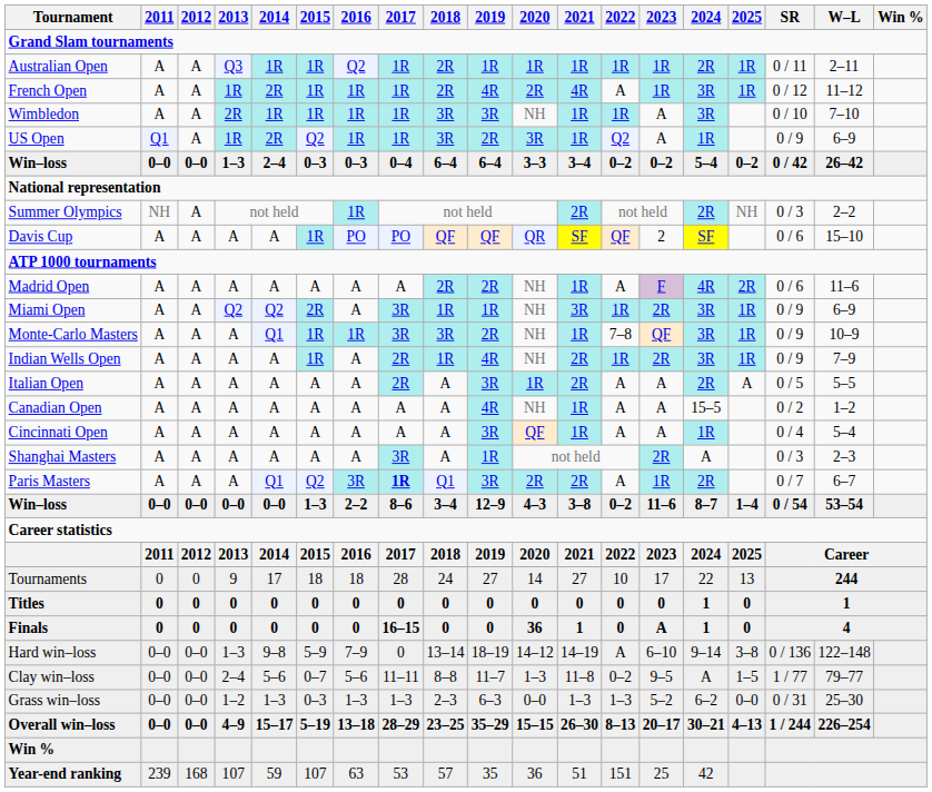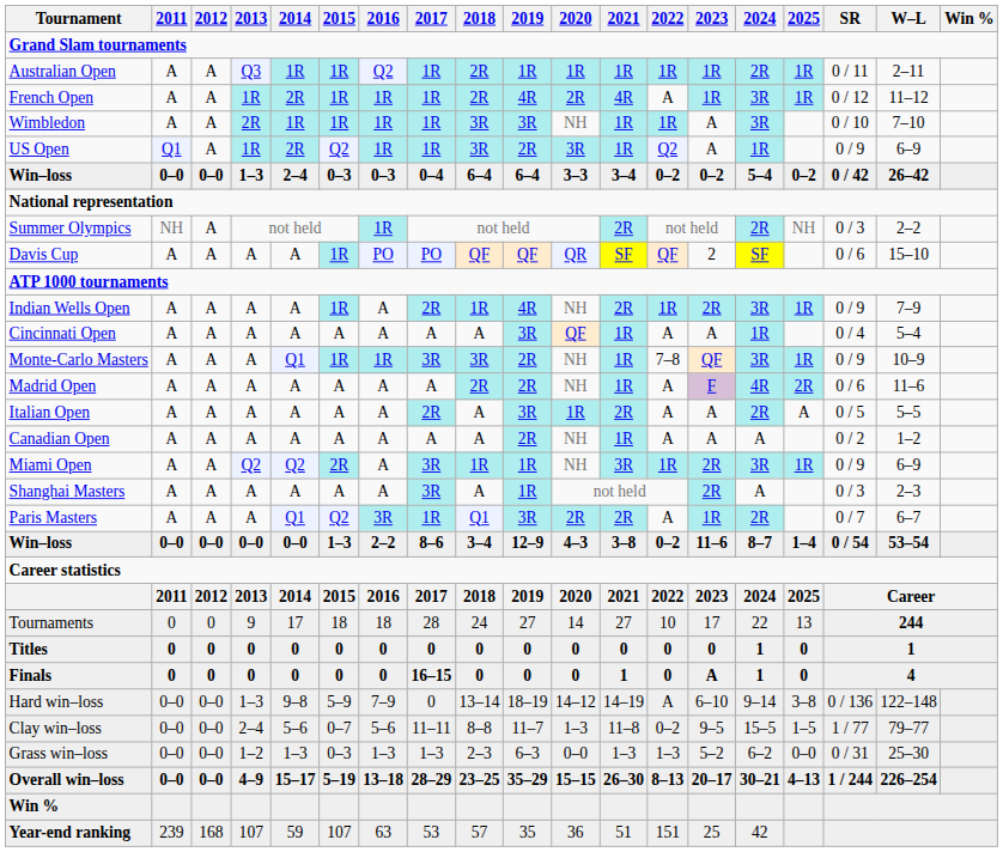 <table class="wikitable nowrap" style=text-align:center;font-size:92%>
 <tr>
 <th>Tournament</th>
 <th><a href='#'>2011</a></th>
 <th><a href='#'>2012</a></th>
 <th><a href='#'>2013</a></th>
 <th><a href='#'>2014</a></th>
 <th><a href='#'>2015</a></th>
 <th><a href='#'>2016</a></th>
 <th><a href='#'>2017</a></th>
 <th><a href='#'>2018</a></th>
 <th><a href='#'>2019</a></th>
 <th><a href='#'>2020</a></th>
 <th><a href='#'>2021</a></th>
 <th><a href='#'>2022</a></th>
 <th><a href='#'>2023</a></th>
 <th><a href='#'>2024</a></th>
 <th><a href='#'>2025</a></th>
 <th>SR</th>
 <th>W–L</th>
 <th>Win %</th>
 </tr>
 <tr>
 <td colspan="19" align="left"><strong><a href='#'>Grand Slam tournaments</a></strong></td>
 </tr>
 <tr>
 <td align=left><a href='#'>Australian Open</a></td>
 <td>A</td>
 <td>A</td>
 <td style=background:#ecf2ff><a href='#'>Q3</a></td>
 <td style=background:#afeeee><a href='#'>1R</a></td>
 <td style=background:#afeeee><a href='#'>1R</a></td>
 <td style=background:#ecf2ff><a href='#'>Q2</a></td>
 <td style=background:#afeeee><a href='#'>1R</a></td>
 <td style=background:#afeeee><a href='#'>2R</a></td>
 <td style=background:#afeeee><a href='#'>1R</a></td>
 <td style=background:#afeeee><a href='#'>1R</a></td>
 <td style=background:#afeeee><a href='#'>1R</a></td>
 <td style=background:#afeeee><a href='#'>1R</a></td>
 <td style=background:#afeeee><a href='#'>1R</a></td>
 <td style=background:#afeeee><a href='#'>2R</a></td>
 <td style=background:#afeeee><a href='#'>1R</a></td>
 <td>0 / 11</td>
 <td>2–11</td>
 <td></td>
 </tr>
 <tr>
 <td align=left><a href='#'>French Open</a></td>
 <td>A</td>
 <td>A</td>
 <td style=background:#afeeee><a href='#'>1R</a></td>
 <td style=background:#afeeee><a href='#'>2R</a></td>
 <td style=background:#afeeee><a href='#'>1R</a></td>
 <td style=background:#afeeee><a href='#'>1R</a></td>
 <td style=background:#afeeee><a href='#'>1R</a></td>
 <td style=background:#afeeee><a href='#'>2R</a></td>
 <td style=background:#afeeee><a href='#'>4R</a></td>
 <td style=background:#afeeee><a href='#'>2R</a></td>
 <td style=background:#afeeee><a href='#'>4R</a></td>
 <td>A</td>
 <td style=background:#afeeee><a href='#'>1R</a></td>
 <td style=background:#afeeee><a href='#'>3R</a></td>
 <td style=background:#afeeee><a href='#'>1R</a></td>
 <td>0 / 12</td>
 <td>11–12</td>
 <td></td>
 </tr>
 <tr>
 <td align=left><a href='#'>Wimbledon</a></td>
 <td>A</td>
 <td>A</td>
 <td style=background:#afeeee><a href='#'>2R</a></td>
 <td style=background:#afeeee><a href='#'>1R</a></td>
 <td style=background:#afeeee><a href='#'>1R</a></td>
 <td style=background:#afeeee><a href='#'>1R</a></td>
 <td style=background:#afeeee><a href='#'>1R</a></td>
 <td style=background:#afeeee><a href='#'>3R</a></td>
 <td style=background:#afeeee><a href='#'>3R</a></td>
 <td style=color:#767676>NH</td>
 <td style=background:#afeeee><a href='#'>1R</a></td>
 <td style=background:#afeeee><a href='#'>1R</a></td>
 <td>A</td>
 <td style=background:#afeeee><a href='#'>3R</a></td>
 <td></td>
 <td>0 / 10</td>
 <td>7–10</td>
 <td></td>
 </tr>
 <tr>
 <td align=left><a href='#'>US Open</a></td>
 <td style=background:#ecf2ff><a href='#'>Q1</a></td>
 <td>A</td>
 <td style=background:#afeeee><a href='#'>1R</a></td>
 <td style=background:#afeeee><a href='#'>2R</a></td>
 <td style=background:#ecf2ff><a href='#'>Q2</a></td>
 <td style=background:#afeeee><a href='#'>1R</a></td>
 <td style=background:#afeeee><a href='#'>1R</a></td>
 <td style=background:#afeeee><a href='#'>3R</a></td>
 <td style=background:#afeeee><a href='#'>2R</a></td>
 <td style=background:#afeeee><a href='#'>3R</a></td>
 <td style=background:#afeeee><a href='#'>1R</a></td>
 <td style=background:#ecf2ff><a href='#'>Q2</a></td>
 <td>A</td>
 <td style=background:#afeeee><a href='#'>1R</a></td>
 <td></td>
 <td>0 / 9</td>
 <td>6–9</td>
 <td></td>
 </tr>
 <tr style=font-weight:bold;background:#efefef>
 <td style=text-align:left>Win–loss</td>
 <td>0–0</td>
 <td>0–0</td>
 <td>1–3</td>
 <td>2–4</td>
 <td>0–3</td>
 <td>0–3</td>
 <td>0–4</td>
 <td>6–4</td>
 <td>6–4</td>
 <td>3–3</td>
 <td>3–4</td>
 <td>0–2</td>
 <td>0–2</td>
 <td>5–4</td>
 <td>0–2</td>
 <td>0 / 42</td>
 <td>26–42</td>
 <td></td>
 </tr>
 <tr>
 <td colspan="19" align="left"><strong>National representation</strong></td>
 </tr>
 <tr>
 <td align=left><a href='#'>Summer Olympics</a></td>
 <td style=color:#767676>NH</td>
 <td>A</td>
 <td colspan=3 style=color:#767676>not held</td>
 <td style=background:#afeeee><a href='#'>1R</a></td>
 <td colspan=4 style=color:#767676>not held</td>
 <td style=background:#afeeee><a href='#'>2R</a></td>
 <td colspan=2 style=color:#767676>not held</td>
 <td style=background:#afeeee><a href='#'>2R</a></td>
 <td style=color:#767676>NH</td>
 <td>0 / 3</td>
 <td>2–2</td>
 <td></td>
 </tr>
 <tr>
 <td align=left><a href='#'>Davis Cup</a></td>
 <td>A</td>
 <td>A</td>
 <td>A</td>
 <td>A</td>
 <td style=background:#afeeee><a href='#'>1R</a></td>
 <td style=background:#ecf2ff><a href='#'>PO</a></td>
 <td style=background:#ecf2ff><a href='#'>PO</a></td>
 <td style=background:#ffebcd><a href='#'>QF</a></td>
 <td style=background:#ffebcd><a href='#'>QF</a></td>
 <td style=background:#ecf2ff><a href='#'>QR</a></td>
 <td style=background:yellow><a href='#'>SF</a></td>
 <td style=background:#ffebcd><a href='#'>QF</a></td>
 <td>2</td>
 <td style=background:yellow><a href='#'>SF</a></td>
 <td></td>
 <td>0 / 6</td>
 <td>15–10</td>
 <td></td>
 </tr>
 <tr>
 <td colspan="19" align="left"><strong><a href='#'>ATP 1000 tournaments</a></strong></td>
 </tr>
 <tr>
-<td align=left><a href='#'>Madrid Open</a></td>
+<td align=left><a href='#'>Indian Wells Open</a></td>
+<td>A</td>
+<td>A</td>
+<td>A</td>
+<td>A</td>
+<td style=background:#afeeee><a href='#'>1R</a></td>
+<td>A</td>
+<td style=background:#afeeee><a href='#'>2R</a></td>
+<td style=background:#afeeee><a href='#'>1R</a></td>
+<td style=background:#afeeee><a href='#'>4R</a></td>
+<td style=color:#767676>NH</td>
+<td style=background:#afeeee><a href='#'>2R</a></td>
+<td style=background:#afeeee><a href='#'>1R</a></td>
+<td style=background:#afeeee><a href='#'>2R</a></td>
+<td style=background:#afeeee><a href='#'>3R</a></td>
+<td style=background:#afeeee><a href='#'>1R</a></td>
+<td>0 / 9</td>
+<td>7–9</td>
+<td></td>
+</tr>
+<tr>
+<td align=left><a href='#'>Cincinnati Open</a></td>
 <td>A</td>
 <td>A</td>
 <td>A</td>
 <td>A</td>
 <td>A</td>
 <td>A</td>
 <td>A</td>
-<td style=background:#afeeee><a href='#'>2R</a></td>
-<td style=background:#afeeee><a href='#'>2R</a></td>
-<td style=color:#767676>NH</td>
+<td>A</td>
+<td style=background:#afeeee><a href='#'>3R</a></td>
+<td style=background:#ffebcd><a href='#'>QF</a></td>
 <td style=background:#afeeee><a href='#'>1R</a></td>
 <td>A</td>
-<td style=background:thistle><a href='#'>F</a></td>
-<td style=background:#afeeee><a href='#'>4R</a></td>
-<td style=background:#afeeee><a href='#'>2R</a></td>
-<td>0 / 6</td>
-<td>11–6</td>
+<td>A</td>
+<td style=background:#afeeee><a href='#'>1R</a></td>
 <td></td>
-</tr>
-<tr>
-<td align=left><a href='#'>Miami Open</a></td>
-<td>A</td>
-<td>A</td>
-<td style=background:#ecf2ff><a href='#'>Q2</a></td>
-<td style=background:#ecf2ff><a href='#'>Q2</a></td>
-<td style=background:#afeeee><a href='#'>2R</a></td>
-<td>A</td>
-<td style=background:#afeeee><a href='#'>3R</a></td>
-<td style=background:#afeeee><a href='#'>1R</a></td>
-<td style=background:#afeeee><a href='#'>1R</a></td>
-<td style=color:#767676>NH</td>
-<td style=background:#afeeee><a href='#'>3R</a></td>
-<td style=background:#afeeee><a href='#'>1R</a></td>
-<td style=background:#afeeee><a href='#'>2R</a></td>
-<td style=background:#afeeee><a href='#'>3R</a></td>
-<td style=background:#afeeee><a href='#'>1R</a></td>
-<td>0 / 9</td>
-<td>6–9</td>
+<td>0 / 4</td>
+<td>5–4</td>
 <td></td>
 </tr>
 <tr>
 <td align=left><a href='#'>Monte-Carlo Masters</a></td>
 <td>A</td>
 <td>A</td>
 <td>A</td>
 <td style=background:#ecf2ff><a href='#'>Q1</a></td>
 <td style=background:#afeeee><a href='#'>1R</a></td>
 <td style=background:#afeeee><a href='#'>1R</a></td>
 <td style=background:#afeeee><a href='#'>3R</a></td>
 <td style=background:#afeeee><a href='#'>3R</a></td>
 <td style=background:#afeeee><a href='#'>2R</a></td>
 <td style=color:#767676>NH</td>
 <td style=background:#afeeee><a href='#'>1R</a></td>
 <td>7–8</td>
 <td style=background:#ffebcd><a href='#'>QF</a></td>
 <td style=background:#afeeee><a href='#'>3R</a></td>
 <td style=background:#afeeee><a href='#'>1R</a></td>
 <td>0 / 9</td>
 <td>10–9</td>
 <td></td>
 </tr>
 <tr>
-<td align=left><a href='#'>Indian Wells Open</a></td>
+<td align=left><a href='#'>Madrid Open</a></td>
 <td>A</td>
 <td>A</td>
 <td>A</td>
 <td>A</td>
+<td>A</td>
+<td>A</td>
+<td>A</td>
+<td style=background:#afeeee><a href='#'>2R</a></td>
+<td style=background:#afeeee><a href='#'>2R</a></td>
+<td style=color:#767676>NH</td>
 <td style=background:#afeeee><a href='#'>1R</a></td>
 <td>A</td>
+<td style=background:thistle><a href='#'>F</a></td>
+<td style=background:#afeeee><a href='#'>4R</a></td>
 <td style=background:#afeeee><a href='#'>2R</a></td>
-<td style=background:#afeeee><a href='#'>1R</a></td>
-<td style=background:#afeeee><a href='#'>4R</a></td>
-<td style=color:#767676>NH</td>
-<td style=background:#afeeee><a href='#'>2R</a></td>
-<td style=background:#afeeee><a href='#'>1R</a></td>
-<td style=background:#afeeee><a href='#'>2R</a></td>
-<td style=background:#afeeee><a href='#'>3R</a></td>
-<td style=background:#afeeee><a href='#'>1R</a></td>
-<td>0 / 9</td>
-<td>7–9</td>
+<td>0 / 6</td>
+<td>11–6</td>
 <td></td>
 </tr>
 <tr>
 <td align=left><a href='#'>Italian Open</a></td>
 <td>A</td>
 <td>A</td>
 <td>A</td>
 <td>A</td>
 <td>A</td>
 <td>A</td>
 <td style=background:#afeeee><a href='#'>2R</a></td>
 <td>A</td>
 <td style=background:#afeeee><a href='#'>3R</a></td>
 <td style=background:#afeeee><a href='#'>1R</a></td>
 <td style=background:#afeeee><a href='#'>2R</a></td>
 <td>A</td>
 <td>A</td>
 <td style=background:#afeeee><a href='#'>2R</a></td>
 <td>A</td>
 <td>0 / 5</td>
 <td>5–5</td>
 <td></td>
 </tr>
 <tr>
 <td align=left><a href='#'>Canadian Open</a></td>
 <td>A</td>
 <td>A</td>
 <td>A</td>
 <td>A</td>
 <td>A</td>
 <td>A</td>
 <td>A</td>
 <td>A</td>
-<td style=background:#afeeee><a href='#'>4R</a></td>
+<td style=background:#afeeee><a href='#'>2R</a></td>
 <td style=color:#767676>NH</td>
 <td style=background:#afeeee><a href='#'>1R</a></td>
 <td>A</td>
 <td>A</td>
-<td>15–5</td>
+<td>A</td>
 <td></td>
 <td>0 / 2</td>
 <td>1–2</td>
 <td></td>
 </tr>
 <tr>
-<td align=left><a href='#'>Cincinnati Open</a></td>
+<td align=left><a href='#'>Miami Open</a></td>
 <td>A</td>
 <td>A</td>
-<td>A</td>
-<td>A</td>
-<td>A</td>
-<td>A</td>
-<td>A</td>
+<td style=background:#ecf2ff><a href='#'>Q2</a></td>
+<td style=background:#ecf2ff><a href='#'>Q2</a></td>
+<td style=background:#afeeee><a href='#'>2R</a></td>
 <td>A</td>
 <td style=background:#afeeee><a href='#'>3R</a></td>
-<td style=background:#ffebcd><a href='#'>QF</a></td>
 <td style=background:#afeeee><a href='#'>1R</a></td>
-<td>A</td>
-<td>A</td>
 <td style=background:#afeeee><a href='#'>1R</a></td>
-<td></td>
-<td>0 / 4</td>
-<td>5–4</td>
+<td style=color:#767676>NH</td>
+<td style=background:#afeeee><a href='#'>3R</a></td>
+<td style=background:#afeeee><a href='#'>1R</a></td>
+<td style=background:#afeeee><a href='#'>2R</a></td>
+<td style=background:#afeeee><a href='#'>3R</a></td>
+<td style=background:#afeeee><a href='#'>1R</a></td>
+<td>0 / 9</td>
+<td>6–9</td>
 <td></td>
 </tr>
 <tr>
 <td align=left><a href='#'>Shanghai Masters</a></td>
 <td>A</td>
 <td>A</td>
 <td>A</td>
 <td>A</td>
 <td>A</td>
 <td>A</td>
 <td style=background:#afeeee><a href='#'>3R</a></td>
 <td>A</td>
 <td style=background:#afeeee><a href='#'>1R</a></td>
 <td colspan=3 style=color:#767676>not held</td>
 <td style=background:#afeeee><a href='#'>2R</a></td>
 <td>A</td>
 <td></td>
 <td>0 / 3</td>
 <td>2–3</td>
 <td></td>
 </tr>
 <tr>
 <td align=left><a href='#'>Paris Masters</a></td>
 <td>A</td>
 <td>A</td>
 <td>A</td>
 <td style=background:#ecf2ff><a href='#'>Q1</a></td>
 <td style=background:#ecf2ff><a href='#'>Q2</a></td>
 <td style=background:#afeeee><a href='#'>3R</a></td>
-<td style=background:#afeeee><strong><a href='#'>1R</a></strong></td>
+<td style=background:#afeeee><a href='#'>1R</a></td>
 <td style=background:#ecf2ff><a href='#'>Q1</a></td>
 <td style=background:#afeeee><a href='#'>3R</a></td>
 <td style=background:#afeeee><a href='#'>2R</a></td>
 <td style=background:#afeeee><a href='#'>2R</a></td>
 <td>A</td>
 <td style=background:#afeeee><a href='#'>1R</a></td>
 <td style=background:#afeeee><a href='#'>2R</a></td>
 <td></td>
 <td>0 / 7</td>
 <td>6–7</td>
 <td></td>
 </tr>
 <tr style=font-weight:bold;background:#efefef>
 <td style=text-align:left>Win–loss</td>
 <td>0–0</td>
 <td>0–0</td>
 <td>0–0</td>
 <td>0–0</td>
 <td>1–3</td>
 <td>2–2</td>
 <td>8–6</td>
 <td>3–4</td>
 <td>12–9</td>
 <td>4–3</td>
 <td>3–8</td>
 <td>0–2</td>
 <td>11–6</td>
 <td>8–7</td>
 <td>1–4</td>
 <td>0 / 54</td>
 <td>53–54</td>
 <td></td>
 </tr>
 <tr>
 <td colspan="19" align="left"><strong>Career statistics</strong></td>
 </tr>
 <tr>
 <th></th>
 <th>2011</th>
 <th>2012</th>
 <th>2013</th>
 <th>2014</th>
 <th>2015</th>
 <th>2016</th>
 <th>2017</th>
 <th>2018</th>
 <th>2019</th>
 <th>2020</th>
 <th>2021</th>
 <th>2022</th>
 <th>2023</th>
 <th>2024</th>
 <th>2025</th>
 <th colspan="3">Career</th>
 </tr>
 <tr bgcolor=efefef>
 <td align=left>Tournaments</td>
 <td>0</td>
 <td>0</td>
 <td>9</td>
 <td>17</td>
 <td>18</td>
 <td>18</td>
 <td>28</td>
 <td>24</td>
 <td>27</td>
 <td>14</td>
 <td>27</td>
 <td>10</td>
 <td>17</td>
 <td>22</td>
 <td>13</td>
 <td colspan="3"><strong>244</strong></td>
 </tr>
 <tr style=font-weight:bold;background:#efefef>
 <td style=text-align:left>Titles</td>
 <td>0</td>
 <td>0</td>
 <td>0</td>
 <td>0</td>
 <td>0</td>
 <td>0</td>
 <td>0</td>
 <td>0</td>
 <td>0</td>
 <td>0</td>
 <td>0</td>
 <td>0</td>
 <td>0</td>
 <td>1</td>
 <td>0</td>
 <td colspan="3">1</td>
 </tr>
 <tr style=font-weight:bold;background:#efefef>
 <td style=text-align:left>Finals</td>
 <td>0</td>
 <td>0</td>
 <td>0</td>
 <td>0</td>
 <td>0</td>
 <td>0</td>
 <td>16–15</td>
 <td>0</td>
 <td>0</td>
-<td>36</td>
+<td>0</td>
 <td>1</td>
 <td>0</td>
 <td>A</td>
 <td>1</td>
 <td>0</td>
 <td colspan="3">4</td>
 </tr>
 <tr bgcolor=efefef>
 <td style=text-align:left>Hard win–loss</td>
 <td>0–0</td>
 <td>0–0</td>
 <td>1–3</td>
 <td>9–8</td>
 <td>5–9</td>
 <td>7–9</td>
 <td>0</td>
 <td>13–14</td>
 <td>18–19</td>
 <td>14–12</td>
 <td>14–19</td>
 <td>A</td>
 <td>6–10</td>
 <td>9–14</td>
 <td>3–8</td>
 <td>0 / 136</td>
 <td>122–148</td>
 <td></td>
 </tr>
 <tr bgcolor=efefef>
 <td style=text-align:left>Clay win–loss</td>
 <td>0–0</td>
 <td>0–0</td>
 <td>2–4</td>
 <td>5–6</td>
 <td>0–7</td>
 <td>5–6</td>
 <td>11–11</td>
 <td>8–8</td>
 <td>11–7</td>
 <td>1–3</td>
 <td>11–8</td>
 <td>0–2</td>
 <td>9–5</td>
-<td>A</td>
+<td>15–5</td>
 <td>1–5</td>
 <td>1 / 77</td>
 <td>79–77</td>
 <td></td>
 </tr>
 <tr bgcolor=efefef>
 <td style=text-align:left>Grass win–loss</td>
 <td>0–0</td>
 <td>0–0</td>
 <td>1–2</td>
 <td>1–3</td>
 <td>0–3</td>
 <td>1–3</td>
 <td>1–3</td>
 <td>2–3</td>
 <td>6–3</td>
 <td>0–0</td>
 <td>1–3</td>
 <td>1–3</td>
 <td>5–2</td>
 <td>6–2</td>
 <td>0–0</td>
 <td>0 / 31</td>
 <td>25–30</td>
 <td></td>
 </tr>
 <tr style=font-weight:bold;background:#efefef>
 <td style=text-align:left>Overall win–loss</td>
 <td>0–0</td>
 <td>0–0</td>
 <td>4–9</td>
 <td>15–17</td>
 <td>5–19</td>
 <td>13–18</td>
 <td>28–29</td>
 <td>23–25</td>
 <td>35–29</td>
 <td>15–15</td>
 <td>26–30</td>
 <td>8–13</td>
 <td>20–17</td>
 <td>30–21</td>
 <td>4–13</td>
 <td>1 / 244</td>
 <td>226–254</td>
 <td></td>
 </tr>
 <tr style=font-weight:bold;background:#efefef>
 <td style=text-align:left>Win %</td>
 <td></td>
 <td></td>
 <td></td>
 <td></td>
 <td></td>
 <td></td>
 <td></td>
 <td></td>
 <td></td>
 <td></td>
 <td></td>
 <td></td>
 <td></td>
 <td></td>
 <td></td>
 <td colspan="3"></td>
 </tr>
 <tr bgcolor=efefef>
 <td align=left><strong>Year-end ranking</strong></td>
 <td>239</td>
 <td>168</td>
 <td>107</td>
 <td>59</td>
 <td>107</td>
 <td>63</td>
 <td>53</td>
 <td>57</td>
 <td>35</td>
 <td>36</td>
 <td>51</td>
 <td>151</td>
 <td>25</td>
 <td>42</td>
 <td></td>
 <td colspan="3"></td>
 </tr>
 </table>
